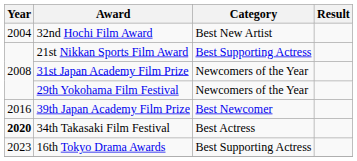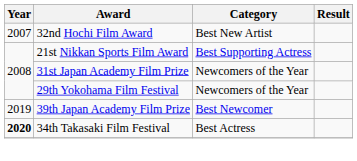 <table class="wikitable sortable">
 <tr>
 <th>Year</th>
 <th>Award</th>
 <th>Category</th>
 <th>Result</th>
 </tr>
 <tr>
-<td>2004</td>
+<td>2007</td>
 <td>32nd <a href='#'>Hochi Film Award</a></td>
 <td>Best New Artist</td>
 <td></td>
 </tr>
 <tr>
 <td rowspan=3>2008</td>
 <td>21st <a href='#'>Nikkan Sports Film Award</a></td>
 <td><a href='#'>Best Supporting Actress</a></td>
 <td></td>
 </tr>
 <tr>
 <td><a href='#'>31st Japan Academy Film Prize</a></td>
 <td>Newcomers of the Year</td>
 <td></td>
 </tr>
 <tr>
 <td><a href='#'>29th Yokohama Film Festival</a></td>
 <td>Newcomers of the Year</td>
 <td></td>
 </tr>
 <tr>
-<td>2016</td>
+<td>2019</td>
 <td><a href='#'>39th Japan Academy Film Prize</a></td>
 <td><a href='#'>Best Newcomer</a></td>
 <td></td>
 </tr>
 <tr>
 <td><strong>2020</strong></td>
 <td>34th Takasaki Film Festival</td>
 <td>Best Actress</td>
 <td></td>
 </tr>
 <tr>
-<td>2023</td>
-<td>16th <a href='#'>Tokyo Drama Awards</a></td>
-<td>Best Supporting Actress</td>
-<td></td>
-</tr>
-<tr>
 </tr>
 </table>
